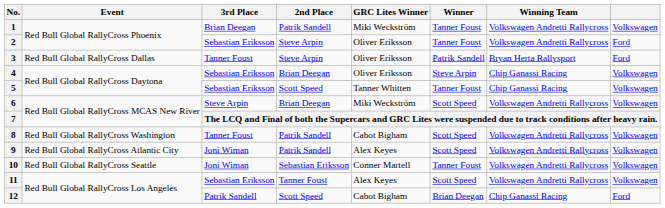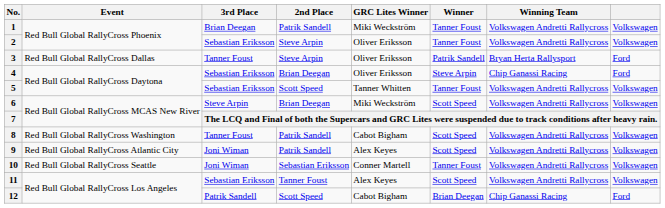 <table class="wikitable" style="font-size:95%">
 <tr>
 <th>No.</th>
 <th>Event</th>
 <th>3rd Place</th>
 <th>2nd Place</th>
 <th>GRC Lites Winner</th>
 <th>Winner</th>
 <th>Winning Team</th>
 <th></th>
 </tr>
 <tr>
 <th>1</th>
 <td rowspan=2>Red Bull Global RallyCross Phoenix</td>
 <td> <a href='#'>Brian Deegan</a></td>
 <td> <a href='#'>Patrik Sandell</a></td>
 <td> Miki Weckström</td>
 <td> <a href='#'>Tanner Foust</a></td>
 <td> <a href='#'>Volkswagen Andretti Rallycross</a></td>
 <td> <a href='#'>Volkswagen</a></td>
 </tr>
 <tr>
 <th>2</th>
 <td> <a href='#'>Sebastian Eriksson</a></td>
 <td> <a href='#'>Steve Arpin</a></td>
 <td> Oliver Eriksson</td>
 <td> <a href='#'>Tanner Foust</a></td>
 <td> <a href='#'>Volkswagen Andretti Rallycross</a></td>
-<td> <a href='#'>Ford</a></td>
+<td> <a href='#'>Volkswagen</a></td>
 </tr>
 <tr>
 <th>3</th>
 <td>Red Bull Global RallyCross Dallas</td>
 <td> <a href='#'>Tanner Foust</a></td>
 <td> <a href='#'>Steve Arpin</a></td>
 <td> Oliver Eriksson</td>
 <td> <a href='#'>Patrik Sandell</a></td>
 <td> <a href='#'>Bryan Herta Rallysport</a></td>
 <td> <a href='#'>Ford</a></td>
 </tr>
 <tr>
 <th>4</th>
 <td rowspan=2>Red Bull Global RallyCross Daytona</td>
 <td> <a href='#'>Sebastian Eriksson</a></td>
 <td> <a href='#'>Brian Deegan</a></td>
 <td> Oliver Eriksson</td>
 <td> <a href='#'>Steve Arpin</a></td>
 <td> <a href='#'>Chip Ganassi Racing</a></td>
-<td> <a href='#'>Volkswagen</a></td>
+<td> <a href='#'>Ford</a></td>
 </tr>
 <tr>
 <th>5</th>
 <td> <a href='#'>Sebastian Eriksson</a></td>
 <td> <a href='#'>Scott Speed</a></td>
 <td> Tanner Whitten</td>
 <td> <a href='#'>Tanner Foust</a></td>
-<td> <a href='#'>Chip Ganassi Racing</a></td>
+<td> <a href='#'>Volkswagen Andretti Rallycross</a></td>
 <td> <a href='#'>Volkswagen</a></td>
 </tr>
 <tr>
 <th>6</th>
 <td rowspan=2>Red Bull Global RallyCross MCAS New River</td>
 <td> <a href='#'>Steve Arpin</a></td>
 <td> <a href='#'>Brian Deegan</a></td>
 <td> Miki Weckström</td>
 <td> <a href='#'>Scott Speed</a></td>
 <td> <a href='#'>Volkswagen Andretti Rallycross</a></td>
 <td> <a href='#'>Volkswagen</a></td>
 </tr>
 <tr>
 <th>7</th>
 <th colspan=6 align=center>The LCQ and Final of both the Supercars and GRC Lites were suspended due to track conditions after heavy rain.</th>
 </tr>
 <tr>
 <th>8</th>
 <td>Red Bull Global RallyCross Washington</td>
 <td> <a href='#'>Tanner Foust</a></td>
 <td> <a href='#'>Patrik Sandell</a></td>
 <td> Cabot Bigham</td>
 <td> <a href='#'>Scott Speed</a></td>
 <td> <a href='#'>Volkswagen Andretti Rallycross</a></td>
 <td> <a href='#'>Volkswagen</a></td>
 </tr>
 <tr>
 <th>9</th>
 <td>Red Bull Global RallyCross Atlantic City</td>
 <td> <a href='#'>Joni Wiman</a></td>
 <td> <a href='#'>Patrik Sandell</a></td>
 <td> Alex Keyes</td>
 <td> <a href='#'>Scott Speed</a></td>
 <td> <a href='#'>Volkswagen Andretti Rallycross</a></td>
 <td> <a href='#'>Volkswagen</a></td>
 </tr>
 <tr>
 <th>10</th>
 <td>Red Bull Global RallyCross Seattle</td>
 <td> <a href='#'>Joni Wiman</a></td>
 <td> <a href='#'>Sebastian Eriksson</a></td>
 <td> Conner Martell</td>
 <td> <a href='#'>Tanner Foust</a></td>
 <td> <a href='#'>Volkswagen Andretti Rallycross</a></td>
 <td> <a href='#'>Volkswagen</a></td>
 </tr>
 <tr>
 <th>11</th>
 <td rowspan=2>Red Bull Global RallyCross Los Angeles</td>
 <td> <a href='#'>Sebastian Eriksson</a></td>
 <td> <a href='#'>Tanner Foust</a></td>
 <td> Alex Keyes</td>
 <td> <a href='#'>Scott Speed</a></td>
 <td> <a href='#'>Volkswagen Andretti Rallycross</a></td>
 <td> <a href='#'>Volkswagen</a></td>
 </tr>
 <tr>
 <th>12</th>
 <td> <a href='#'>Patrik Sandell</a></td>
 <td> <a href='#'>Scott Speed</a></td>
 <td> Cabot Bigham</td>
 <td> <a href='#'>Brian Deegan</a></td>
 <td> <a href='#'>Chip Ganassi Racing</a></td>
 <td> <a href='#'>Ford</a></td>
 </tr>
 </table>
